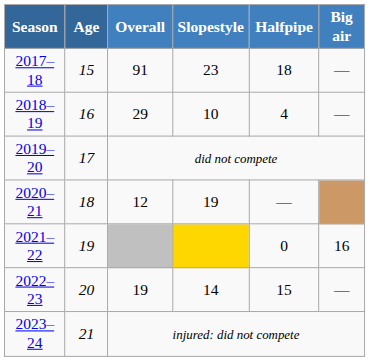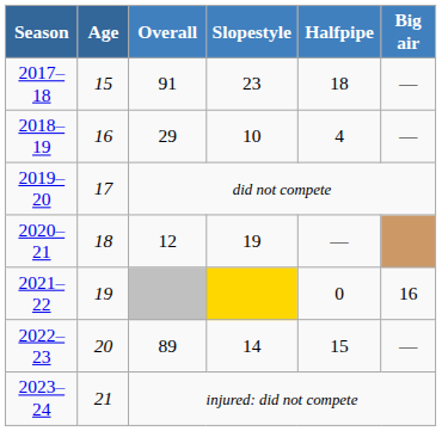 <table class="wikitable" style="font-size:95%; text-align:center; border:grey solid 1px; border-collapse:collapse;" width="40%">
 <tr>
 <th style="background-color:#369; color:white; width:50px;"> Season </th>
 <th style="background-color:#369; color:white; width:40px;"> Age </th>
 <th style="background-color:#4180be; color:white; width:75px;">Overall</th>
 <th style="background-color:#4180be; color:white; width:75px;">Slopestyle</th>
 <th style="background-color:#4180be; color:white; width:75px;">Halfpipe</th>
 <th style="background-color:#4180be; color:white; width:75px;">Big air</th>
 </tr>
 <tr>
 <td><a href='#'>2017–18</a></td>
 <td><em>15</em></td>
 <td>91</td>
 <td>23</td>
 <td>18</td>
 <td>—</td>
 </tr>
 <tr>
 <td><a href='#'>2018–19</a></td>
 <td><em>16</em></td>
 <td>29</td>
 <td>10</td>
 <td>4</td>
 <td>—</td>
 </tr>
 <tr>
 <td><a href='#'>2019–20</a></td>
 <td><em>17</em></td>
 <td colspan=4><em><small>did not compete</small></em></td>
 </tr>
 <tr>
 <td><a href='#'>2020–21</a></td>
 <td><em>18</em></td>
 <td>12</td>
 <td>19</td>
 <td>—</td>
 <td style="background-color: #C96;"></td>
 </tr>
 <tr>
 <td><a href='#'>2021–22</a></td>
 <td><em>19</em></td>
 <td style="background:silver;"></td>
 <td style="background:gold;"></td>
 <td>0</td>
 <td>16</td>
 </tr>
 <tr>
 <td><a href='#'>2022–23</a></td>
 <td><em>20</em></td>
-<td>19</td>
+<td>89</td>
 <td>14</td>
 <td>15</td>
 <td>—</td>
 </tr>
 <tr>
 <td><a href='#'>2023–24</a></td>
 <td><em>21</em></td>
 <td colspan=4><em><small>injured: did not compete</small></em></td>
 </tr>
 </table>
